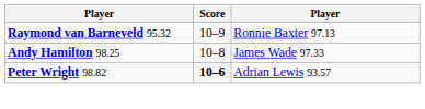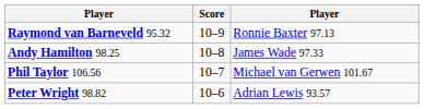 <table class="wikitable">
 <tr style="font-size:10pt;font-weight:bold">
 <th width=230px>Player</th>
 <th width=40px>Score</th>
 <th width=230px>Player</th>
 </tr>
 <tr>
 <td> <strong><a href='#'>Raymond van Barneveld</a></strong> <small><span>95.32</span></small></td>
 <td align=center>10–9</td>
 <td> <a href='#'>Ronnie Baxter</a> <small><span>97.13</span></small></td>
 </tr>
 <tr>
 <td> <strong><a href='#'>Andy Hamilton</a></strong> <small><span>98.25</span></small></td>
 <td align=center>10–8</td>
 <td> <a href='#'>James Wade</a> <small><span>97.33</span></small></td>
 </tr>
 <tr>
+<td> <strong><a href='#'>Phil Taylor</a></strong> <small><span>106.56</span></small></td>
+<td align=center>10–7</td>
+<td> <a href='#'>Michael van Gerwen</a> <small><span>101.67</span></small></td>
+</tr>
+<tr>
 <td> <strong><a href='#'>Peter Wright</a></strong> <small><span>98.82</span></small></td>
-<td align=center><strong>10–6</strong></td>
+<td align=center>10–6</td>
 <td> <a href='#'>Adrian Lewis</a> <small><span>93.57</span></small></td>
 </tr>
 </table>
